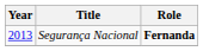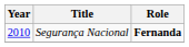 <table class="wikitable" style="font-size: 90%;">
 <tr>
 <th>Year</th>
 <th>Title</th>
 <th>Role</th>
 </tr>
 <tr>
-<td><a href='#'>2013</a></td>
+<td><a href='#'>2010</a></td>
 <td><em>Segurança Nacional</em></td>
 <td><strong>Fernanda</strong></td>
 </tr>
 <tr>
 </tr>
 </table>
